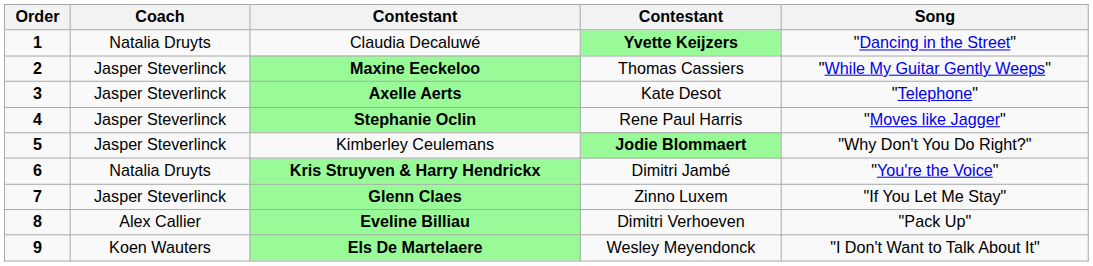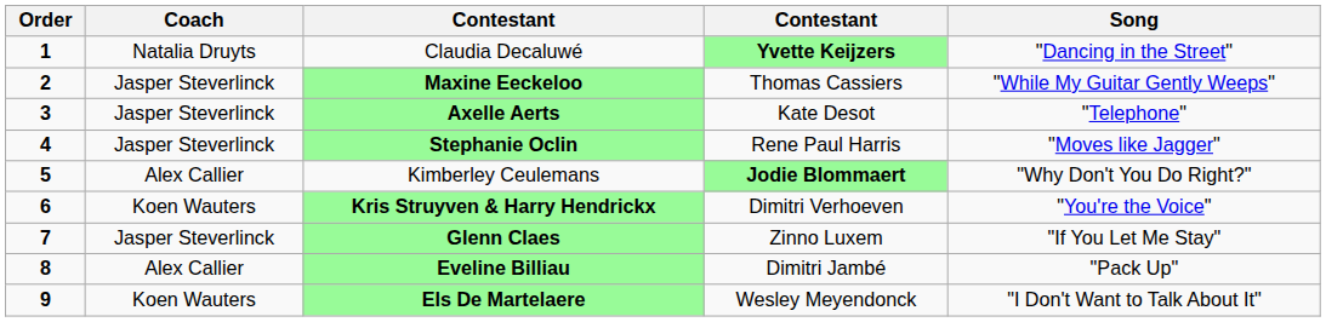 <table class="wikitable sortable" style="text-align: center; width: 85%;">
 <tr>
 <th>Order</th>
 <th>Coach</th>
 <th>Contestant</th>
 <th>Contestant</th>
 <th>Song</th>
 </tr>
 <tr>
 <td align="center"><strong>1</strong></td>
 <td>Natalia Druyts</td>
 <td>Claudia Decaluwé</td>
 <th style="background:palegreen">Yvette Keijzers</th>
 <td>"<a href='#'>Dancing in the Street</a>"</td>
 </tr>
 <tr>
 <td align="center"><strong>2</strong></td>
 <td>Jasper Steverlinck</td>
 <th style="background:palegreen">Maxine Eeckeloo</th>
 <td>Thomas Cassiers</td>
 <td>"<a href='#'>While My Guitar Gently Weeps</a>"</td>
 </tr>
 <tr>
 <td align="center"><strong>3</strong></td>
 <td>Jasper Steverlinck</td>
 <th style="background:palegreen">Axelle Aerts</th>
 <td>Kate Desot</td>
 <td>"<a href='#'>Telephone</a>"</td>
 </tr>
 <tr>
 <td align="center"><strong>4</strong></td>
 <td>Jasper Steverlinck</td>
 <th style="background:palegreen">Stephanie Oclin</th>
 <td>Rene Paul Harris</td>
 <td>"<a href='#'>Moves like Jagger</a>"</td>
 </tr>
 <tr>
 <td align="center"><strong>5</strong></td>
-<td>Jasper Steverlinck</td>
+<td>Alex Callier</td>
 <td>Kimberley Ceulemans</td>
 <th style="background:palegreen">Jodie Blommaert</th>
 <td>"Why Don't You Do Right?"</td>
 </tr>
 <tr>
 <td align="center"><strong>6</strong></td>
-<td>Natalia Druyts</td>
+<td>Koen Wauters</td>
 <th style="background:palegreen">Kris Struyven & Harry Hendrickx</th>
-<td>Dimitri Jambé</td>
+<td>Dimitri Verhoeven</td>
 <td>"<a href='#'>You're the Voice</a>"</td>
 </tr>
 <tr>
 <td align="center"><strong>7</strong></td>
 <td>Jasper Steverlinck</td>
 <th style="background:palegreen">Glenn Claes</th>
 <td>Zinno Luxem</td>
 <td>"If You Let Me Stay"</td>
 </tr>
 <tr>
 <td align="center"><strong>8</strong></td>
 <td>Alex Callier</td>
 <th style="background:palegreen">Eveline Billiau</th>
-<td>Dimitri Verhoeven</td>
+<td>Dimitri Jambé</td>
 <td>"Pack Up"</td>
 </tr>
 <tr>
 <td align="center"><strong>9</strong></td>
 <td>Koen Wauters</td>
 <th style="background:palegreen">Els De Martelaere</th>
 <td>Wesley Meyendonck</td>
 <td>"I Don't Want to Talk About It"</td>
 </tr>
 </table>
